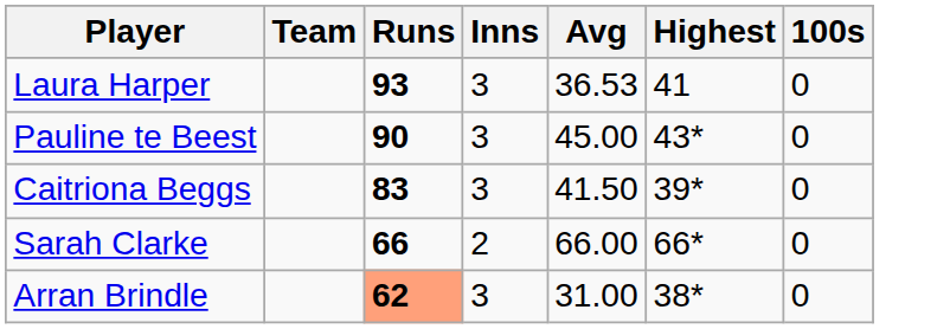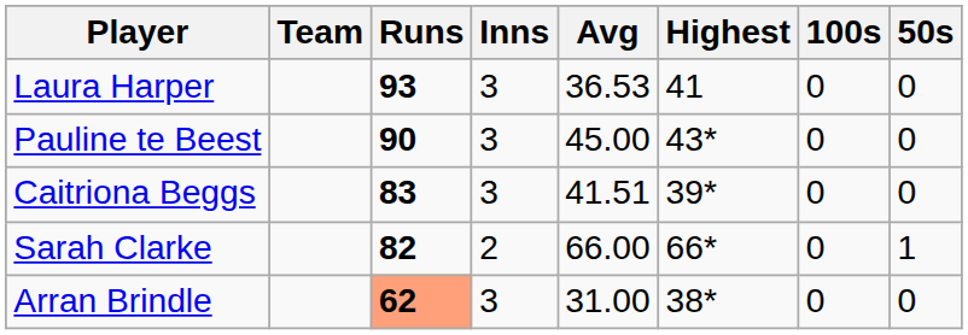 <table class="wikitable">
 <tr>
 <th>Player</th>
 <th>Team</th>
 <th>Runs</th>
 <th>Inns</th>
 <th>Avg</th>
 <th>Highest</th>
 <th>100s</th>
+<th>50s</th>
 </tr>
 <tr>
 <td><a href='#'>Laura Harper</a></td>
 <td></td>
 <td><strong>93</strong></td>
 <td>3</td>
 <td>36.53</td>
 <td>41</td>
+<td>0</td>
 <td>0</td>
 </tr>
 <tr>
 <td><a href='#'>Pauline te Beest</a></td>
 <td></td>
 <td><strong>90</strong></td>
 <td>3</td>
 <td>45.00</td>
 <td>43*</td>
 <td>0</td>
+<td>0</td>
 </tr>
 <tr>
 <td><a href='#'>Caitriona Beggs</a></td>
 <td></td>
 <td><strong>83</strong></td>
 <td>3</td>
-<td>41.50</td>
+<td>41.51</td>
 <td>39*</td>
+<td>0</td>
 <td>0</td>
 </tr>
 <tr>
 <td><a href='#'>Sarah Clarke</a></td>
 <td></td>
-<td><strong>66</strong></td>
+<td><strong>82</strong></td>
 <td>2</td>
 <td>66.00</td>
 <td>66*</td>
 <td>0</td>
+<td>1</td>
 </tr>
 <tr>
 <td><a href='#'>Arran Brindle</a></td>
 <td></td>
 <td style="background: lightsalmon;"><strong>62</strong></td>
 <td>3</td>
 <td>31.00</td>
 <td>38*</td>
 <td>0</td>
+<td>0</td>
 </tr>
 </table>
